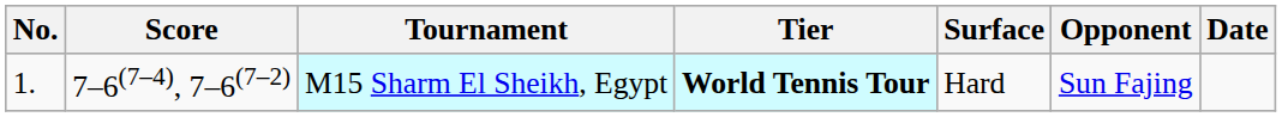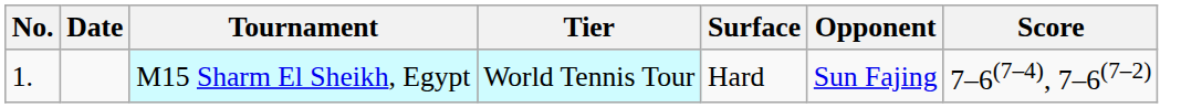 <table class="sortable wikitable">
 <tr>
 <th class="unsortable">No.</th>
-<th class="unsortable">Score</th>
+<th>Date</th>
 <th>Tournament</th>
 <th>Tier</th>
 <th>Surface</th>
 <th>Opponent</th>
-<th>Date</th>
+<th class="unsortable">Score</th>
 </tr>
 <tr>
 <td>1.</td>
-<td>7–6<sup>(7–4)</sup>, 7–6<sup>(7–2)</sup></td>
+<td></td>
 <td style="background:#cffcff;">M15 <a href='#'>Sharm El Sheikh</a>, Egypt</td>
-<td style="background:#cffcff;"><strong>World Tennis Tour</strong></td>
+<td style="background:#cffcff;">World Tennis Tour</td>
 <td>Hard</td>
 <td> <a href='#'>Sun Fajing</a></td>
-<td></td>
+<td>7–6<sup>(7–4)</sup>, 7–6<sup>(7–2)</sup></td>
 </tr>
 </table>
